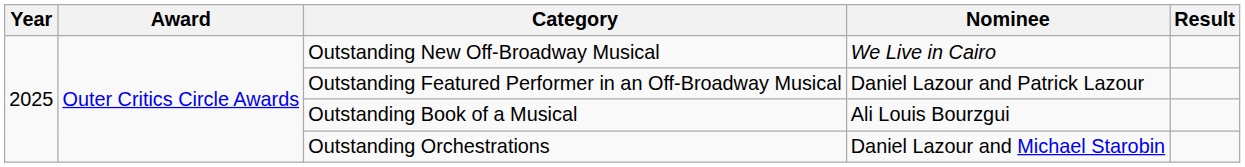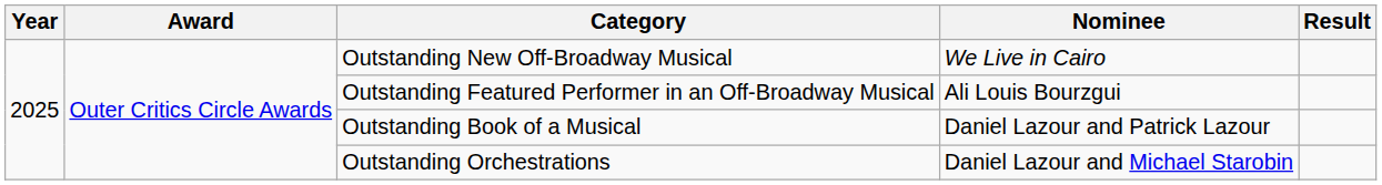 <table class="wikitable" style="white-space:nowrap;">
 <tr>
 <th>Year</th>
 <th>Award</th>
 <th>Category</th>
 <th>Nominee</th>
 <th>Result</th>
 </tr>
 <tr>
 <td rowspan="4">2025</td>
 <td rowspan="4"><a href='#'>Outer Critics Circle Awards</a></td>
 <td>Outstanding New Off-Broadway Musical</td>
 <td><em>We Live in Cairo</em></td>
 <td></td>
 </tr>
 <tr>
 <td>Outstanding Featured Performer in an Off-Broadway Musical</td>
-<td>Daniel Lazour and Patrick Lazour</td>
+<td>Ali Louis Bourzgui</td>
 <td></td>
 </tr>
 <tr>
 <td>Outstanding Book of a Musical</td>
-<td>Ali Louis Bourzgui</td>
+<td>Daniel Lazour and Patrick Lazour</td>
 <td></td>
 </tr>
 <tr>
 <td>Outstanding Orchestrations</td>
 <td>Daniel Lazour and <a href='#'>Michael Starobin</a></td>
 <td></td>
 </tr>
 </table>
